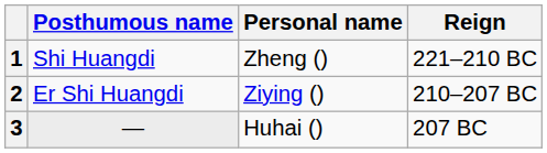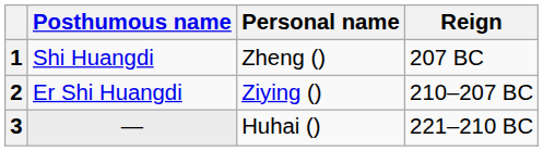 <table class="wikitable">
 <tr>
 <th scope="col"></th>
 <th scope="col"><a href='#'>Posthumous name</a></th>
 <th scope="col">Personal name</th>
 <th scope="col">Reign</th>
 </tr>
 <tr>
 <th scope="row">1</th>
 <td><a href='#'>Shi Huangdi</a></td>
 <td>Zheng ()</td>
-<td>221–210 BC</td>
+<td>207 BC</td>
 </tr>
 <tr>
 <th scope="row">2</th>
 <td><a href='#'>Er Shi Huangdi</a></td>
 <td><a href='#'>Ziying</a> ()</td>
 <td>210–207 BC</td>
 </tr>
 <tr>
 <th scope="row">3</th>
 <td data-sort-value="" style="background: var(--background-color-interactive, #ececec); color: var(--color-base, inherit); vertical-align: middle; text-align: center; " class="table-na">—</td>
 <td>Huhai ()</td>
-<td>207 BC</td>
+<td>221–210 BC</td>
 </tr>
 </table>
